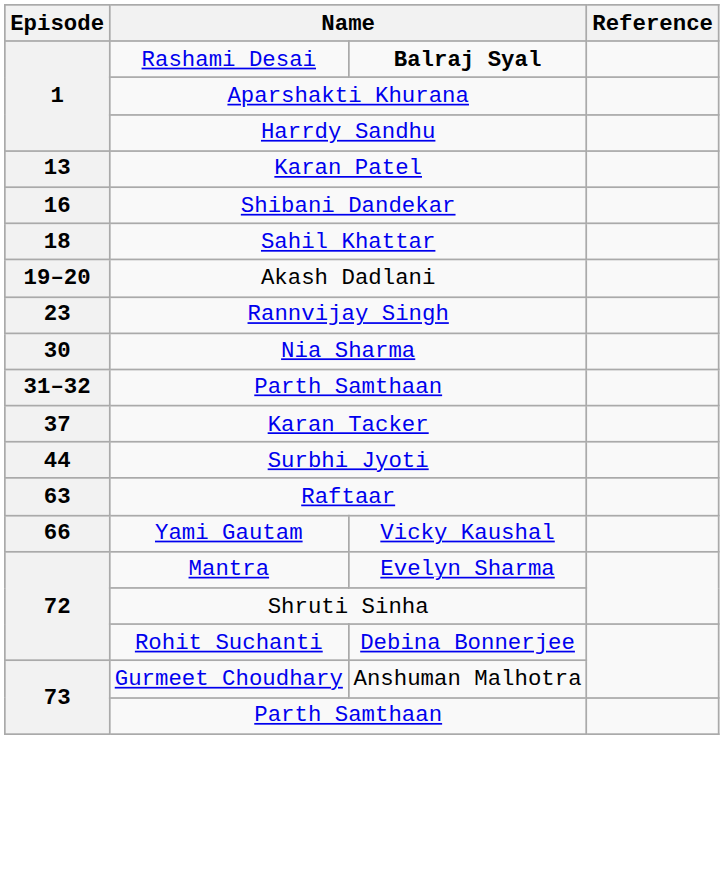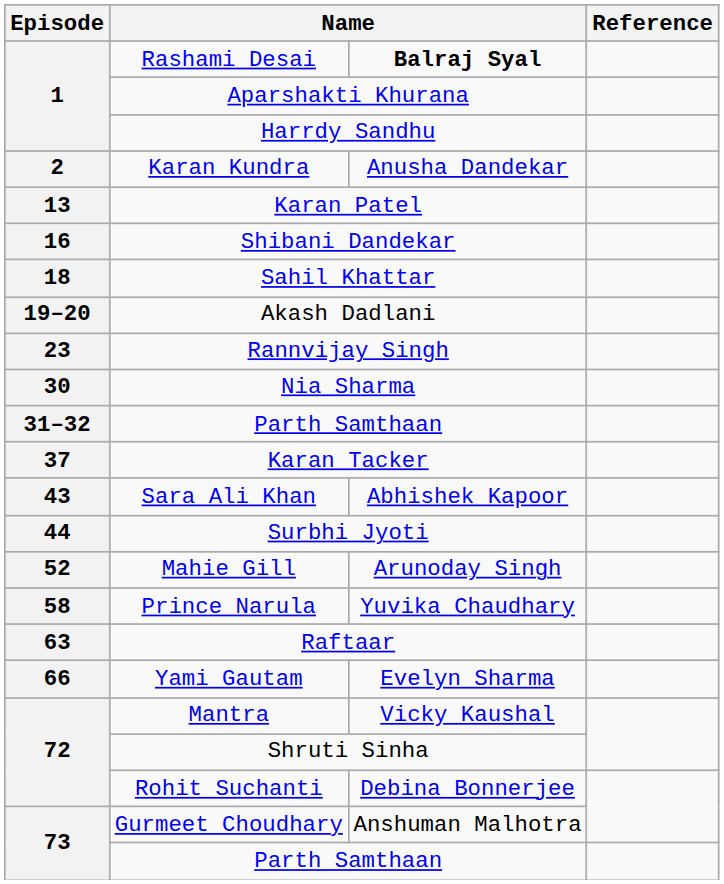 <table class="wikitable" style="text-align:center; font-size:100%">
 <tr>
 <th>Episode</th>
 <th colspan=2>Name</th>
 <th>Reference</th>
 </tr>
 <tr>
 <th rowspan="3"><strong>1</strong></th>
 <td><a href='#'>Rashami Desai</a></td>
 <td><strong>Balraj Syal</strong></td>
 <td></td>
 </tr>
 <tr>
 <td colspan="2"><a href='#'>Aparshakti Khurana</a></td>
 <td></td>
 </tr>
 <tr>
 <td colspan="2"><a href='#'>Harrdy Sandhu</a></td>
+<td></td>
+</tr>
+<tr>
+<th><strong>2</strong></th>
+<td><a href='#'>Karan Kundra</a></td>
+<td><a href='#'>Anusha Dandekar</a></td>
 <td></td>
 </tr>
 <tr>
 <th><strong>13</strong></th>
 <td colspan="2"><a href='#'>Karan Patel</a></td>
 <td></td>
 </tr>
 <tr>
 <th><strong>16</strong></th>
 <td colspan="2"><a href='#'>Shibani Dandekar</a></td>
 <td></td>
 </tr>
 <tr>
 <th><strong>18</strong></th>
 <td colspan="2"><a href='#'>Sahil Khattar</a></td>
 <td></td>
 </tr>
 <tr>
 <th><strong>19–20</strong></th>
 <td colspan="2">Akash Dadlani</td>
 <td></td>
 </tr>
 <tr>
 <th><strong>23</strong></th>
 <td colspan="2"><a href='#'>Rannvijay Singh</a></td>
 <td></td>
 </tr>
 <tr>
 <th><strong>30</strong></th>
 <td colspan="2"><a href='#'>Nia Sharma</a></td>
 <td></td>
 </tr>
 <tr>
 <th><strong>31–32</strong></th>
 <td colspan="2"><a href='#'>Parth Samthaan</a></td>
 <td></td>
 </tr>
 <tr>
 <th><strong>37</strong></th>
 <td colspan="2"><a href='#'>Karan Tacker</a></td>
 <td></td>
 </tr>
 <tr>
+<th><strong>43</strong></th>
+<td><a href='#'>Sara Ali Khan</a></td>
+<td><a href='#'>Abhishek Kapoor</a></td>
+<td></td>
+</tr>
+<tr>
 <th><strong>44</strong></th>
 <td colspan="2"><a href='#'>Surbhi Jyoti</a></td>
+<td></td>
+</tr>
+<tr>
+<th><strong>52</strong></th>
+<td><a href='#'>Mahie Gill</a></td>
+<td><a href='#'>Arunoday Singh</a></td>
+<td></td>
+</tr>
+<tr>
+<th><strong>58</strong></th>
+<td><a href='#'>Prince Narula</a></td>
+<td><a href='#'>Yuvika Chaudhary</a></td>
 <td></td>
 </tr>
 <tr>
 <th><strong>63</strong></th>
 <td colspan="2"><a href='#'>Raftaar</a></td>
 <td></td>
 </tr>
 <tr>
 <th><strong>66</strong></th>
 <td><a href='#'>Yami Gautam</a></td>
-<td><a href='#'>Vicky Kaushal</a></td>
+<td><a href='#'>Evelyn Sharma</a></td>
 <td></td>
 </tr>
 <tr>
 <th rowspan="3"><strong>72</strong></th>
 <td><a href='#'>Mantra</a></td>
-<td><a href='#'>Evelyn Sharma</a></td>
+<td><a href='#'>Vicky Kaushal</a></td>
 <td rowspan="2"></td>
 </tr>
 <tr>
 <td colspan="2">Shruti Sinha</td>
 </tr>
 <tr>
 <td><a href='#'>Rohit Suchanti</a></td>
 <td><a href='#'>Debina Bonnerjee</a></td>
 <td rowspan="2"></td>
 </tr>
 <tr>
 <th rowspan=2><strong>73</strong></th>
 <td><a href='#'>Gurmeet Choudhary</a></td>
 <td>Anshuman Malhotra</td>
 </tr>
 <tr>
 <td colspan="2"><a href='#'>Parth Samthaan</a></td>
 <td></td>
 </tr>
 </table>
